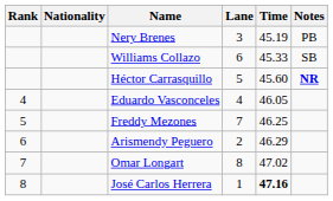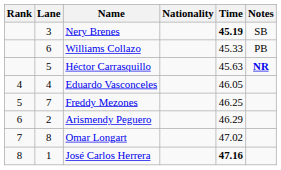 <table class="wikitable sortable" style="text-align:center;font-size:95%">
 <tr>
 <th>Rank</th>
+<th>Lane</th>
+<th>Name</th>
 <th>Nationality</th>
-<th>Name</th>
-<th>Lane</th>
 <th>Time</th>
 <th>Notes</th>
 </tr>
 <tr>
 <td></td>
+<td>3</td>
+<td align=left><a href='#'>Nery Brenes</a></td>
 <td align=left></td>
-<td align=left><a href='#'>Nery Brenes</a></td>
-<td>3</td>
-<td>45.19</td>
+<td><strong>45.19</strong></td>
+<td>SB</td>
+</tr>
+<tr>
+<td></td>
+<td>6</td>
+<td align=left><a href='#'>Williams Collazo</a></td>
+<td align=left></td>
+<td>45.33</td>
 <td>PB</td>
 </tr>
 <tr>
 <td></td>
+<td>5</td>
+<td align=left><a href='#'>Héctor Carrasquillo</a></td>
 <td align=left></td>
-<td align=left><a href='#'>Williams Collazo</a></td>
-<td>6</td>
-<td>45.33</td>
-<td>SB</td>
-</tr>
-<tr>
-<td></td>
-<td align=left></td>
-<td align=left><a href='#'>Héctor Carrasquillo</a></td>
-<td>5</td>
-<td>45.60</td>
+<td>45.63</td>
 <td><strong><a href='#'>NR</a></strong></td>
 </tr>
 <tr>
 <td>4</td>
+<td>4</td>
+<td align=left><a href='#'>Eduardo Vasconceles</a></td>
 <td align=left></td>
-<td align=left><a href='#'>Eduardo Vasconceles</a></td>
-<td>4</td>
 <td>46.05</td>
 <td></td>
 </tr>
 <tr>
 <td>5</td>
+<td>7</td>
+<td align=left><a href='#'>Freddy Mezones</a></td>
 <td align=left></td>
-<td align=left><a href='#'>Freddy Mezones</a></td>
-<td>7</td>
 <td>46.25</td>
 <td></td>
 </tr>
 <tr>
 <td>6</td>
+<td>2</td>
+<td align=left><a href='#'>Arismendy Peguero</a></td>
 <td align=left></td>
-<td align=left><a href='#'>Arismendy Peguero</a></td>
-<td>2</td>
 <td>46.29</td>
 <td></td>
 </tr>
 <tr>
 <td>7</td>
+<td>8</td>
+<td align=left><a href='#'>Omar Longart</a></td>
 <td align=left></td>
-<td align=left><a href='#'>Omar Longart</a></td>
-<td>8</td>
 <td>47.02</td>
 <td></td>
 </tr>
 <tr>
 <td>8</td>
+<td>1</td>
+<td align=left><a href='#'>José Carlos Herrera</a></td>
 <td align=left></td>
-<td align=left><a href='#'>José Carlos Herrera</a></td>
-<td>1</td>
 <td><strong>47.16</strong></td>
 <td></td>
 </tr>
 </table>
